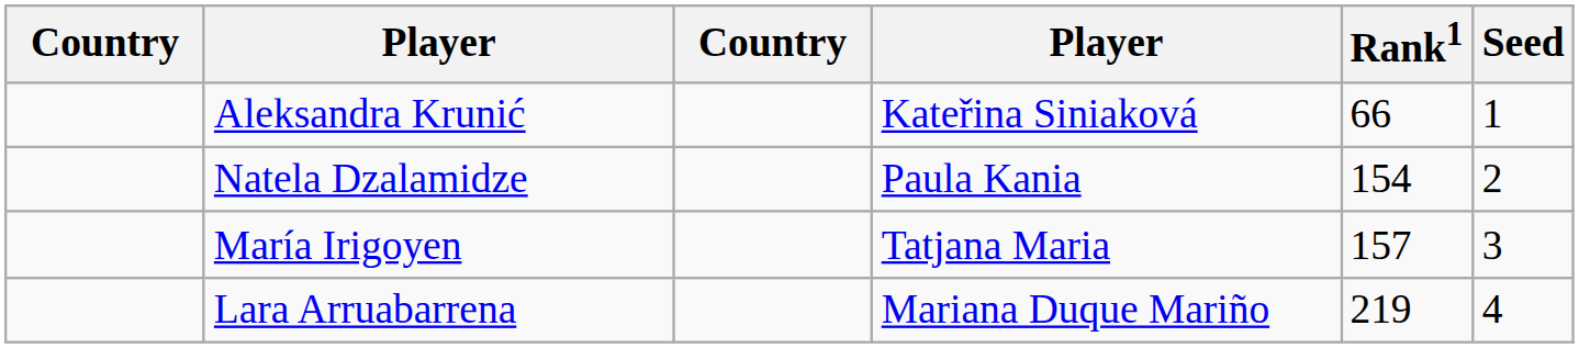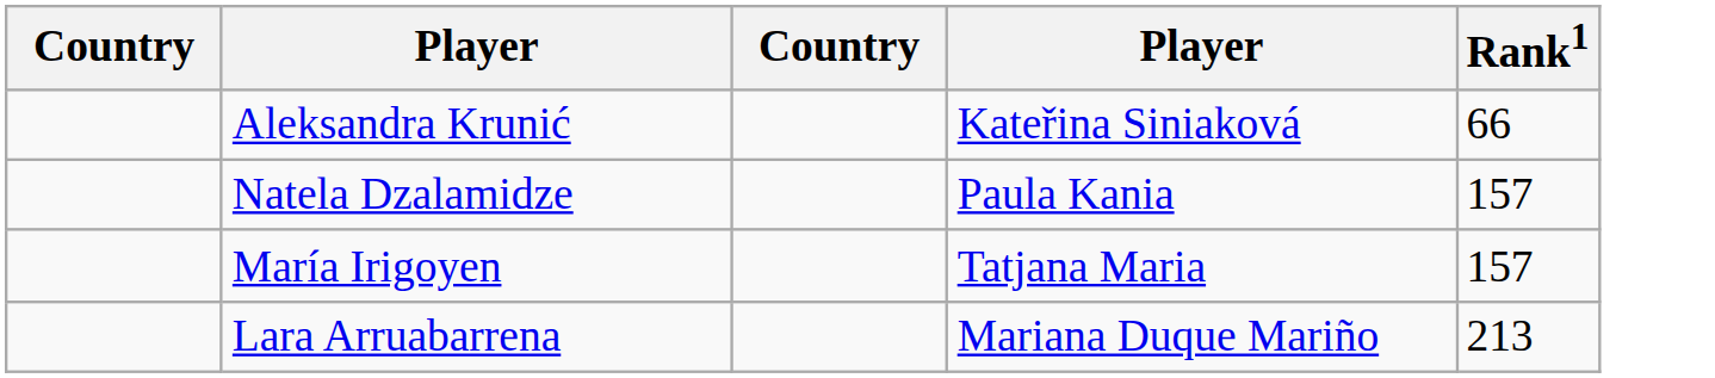 <table class="sortable wikitable">
 <tr>
 <th width="70">Country</th>
 <th width="175">Player</th>
 <th width="70">Country</th>
 <th width="175">Player</th>
 <th>Rank<sup>1</sup></th>
-<th>Seed</th>
 </tr>
 <tr>
 <td></td>
 <td><a href='#'>Aleksandra Krunić</a></td>
 <td></td>
 <td><a href='#'>Kateřina Siniaková</a></td>
 <td>66</td>
-<td>1</td>
 </tr>
 <tr>
 <td></td>
 <td><a href='#'>Natela Dzalamidze</a></td>
 <td></td>
 <td><a href='#'>Paula Kania</a></td>
-<td>154</td>
-<td>2</td>
+<td>157</td>
 </tr>
 <tr>
 <td></td>
 <td><a href='#'>María Irigoyen</a></td>
 <td></td>
 <td><a href='#'>Tatjana Maria</a></td>
 <td>157</td>
-<td>3</td>
 </tr>
 <tr>
 <td></td>
 <td><a href='#'>Lara Arruabarrena</a></td>
 <td></td>
 <td><a href='#'>Mariana Duque Mariño</a></td>
-<td>219</td>
-<td>4</td>
+<td>213</td>
 </tr>
 </table>
